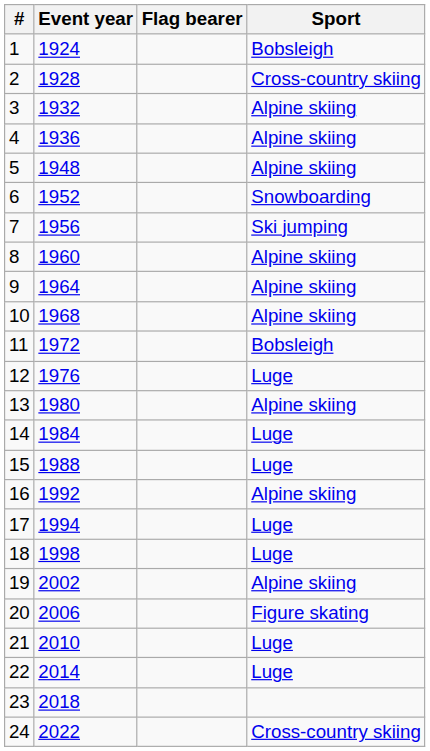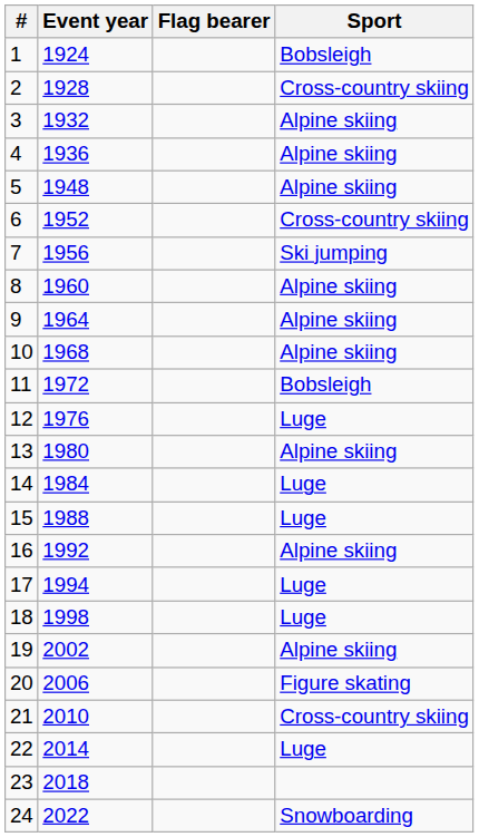 <table class="wikitable"; text-align:center;">
 <tr>
 <th>#</th>
 <th>Event year</th>
 <th>Flag bearer</th>
 <th>Sport</th>
 </tr>
 <tr>
 <td>1</td>
 <td><a href='#'>1924</a></td>
 <td></td>
 <td><a href='#'>Bobsleigh</a></td>
 </tr>
 <tr>
 <td>2</td>
 <td><a href='#'>1928</a></td>
 <td></td>
 <td><a href='#'>Cross-country skiing</a></td>
 </tr>
 <tr>
 <td>3</td>
 <td><a href='#'>1932</a></td>
 <td></td>
 <td><a href='#'>Alpine skiing</a></td>
 </tr>
 <tr>
 <td>4</td>
 <td><a href='#'>1936</a></td>
 <td></td>
 <td><a href='#'>Alpine skiing</a></td>
 </tr>
 <tr>
 <td>5</td>
 <td><a href='#'>1948</a></td>
 <td></td>
 <td><a href='#'>Alpine skiing</a></td>
 </tr>
 <tr>
 <td>6</td>
 <td><a href='#'>1952</a></td>
 <td></td>
-<td><a href='#'>Snowboarding</a></td>
+<td><a href='#'>Cross-country skiing</a></td>
 </tr>
 <tr>
 <td>7</td>
 <td><a href='#'>1956</a></td>
 <td></td>
 <td><a href='#'>Ski jumping</a></td>
 </tr>
 <tr>
 <td>8</td>
 <td><a href='#'>1960</a></td>
 <td></td>
 <td><a href='#'>Alpine skiing</a></td>
 </tr>
 <tr>
 <td>9</td>
 <td><a href='#'>1964</a></td>
 <td></td>
 <td><a href='#'>Alpine skiing</a></td>
 </tr>
 <tr>
 <td>10</td>
 <td><a href='#'>1968</a></td>
 <td></td>
 <td><a href='#'>Alpine skiing</a></td>
 </tr>
 <tr>
 <td>11</td>
 <td><a href='#'>1972</a></td>
 <td></td>
 <td><a href='#'>Bobsleigh</a></td>
 </tr>
 <tr>
 <td>12</td>
 <td><a href='#'>1976</a></td>
 <td></td>
 <td><a href='#'>Luge</a></td>
 </tr>
 <tr>
 <td>13</td>
 <td><a href='#'>1980</a></td>
 <td></td>
 <td><a href='#'>Alpine skiing</a></td>
 </tr>
 <tr>
 <td>14</td>
 <td><a href='#'>1984</a></td>
 <td></td>
 <td><a href='#'>Luge</a></td>
 </tr>
 <tr>
 <td>15</td>
 <td><a href='#'>1988</a></td>
 <td></td>
 <td><a href='#'>Luge</a></td>
 </tr>
 <tr>
 <td>16</td>
 <td><a href='#'>1992</a></td>
 <td></td>
 <td><a href='#'>Alpine skiing</a></td>
 </tr>
 <tr>
 <td>17</td>
 <td><a href='#'>1994</a></td>
 <td></td>
 <td><a href='#'>Luge</a></td>
 </tr>
 <tr>
 <td>18</td>
 <td><a href='#'>1998</a></td>
 <td></td>
 <td><a href='#'>Luge</a></td>
 </tr>
 <tr>
 <td>19</td>
 <td><a href='#'>2002</a></td>
 <td></td>
 <td><a href='#'>Alpine skiing</a></td>
 </tr>
 <tr>
 <td>20</td>
 <td><a href='#'>2006</a></td>
 <td></td>
 <td><a href='#'>Figure skating</a></td>
 </tr>
 <tr>
 <td>21</td>
 <td><a href='#'>2010</a></td>
 <td></td>
-<td><a href='#'>Luge</a></td>
+<td><a href='#'>Cross-country skiing</a></td>
 </tr>
 <tr>
 <td>22</td>
 <td><a href='#'>2014</a></td>
 <td></td>
 <td><a href='#'>Luge</a></td>
 </tr>
 <tr>
 <td>23</td>
 <td><a href='#'>2018</a></td>
 <td></td>
 <td></td>
 </tr>
 <tr>
 <td>24</td>
 <td><a href='#'>2022</a></td>
 <td></td>
-<td><a href='#'>Cross-country skiing</a></td>
+<td><a href='#'>Snowboarding</a></td>
 </tr>
 </table>
